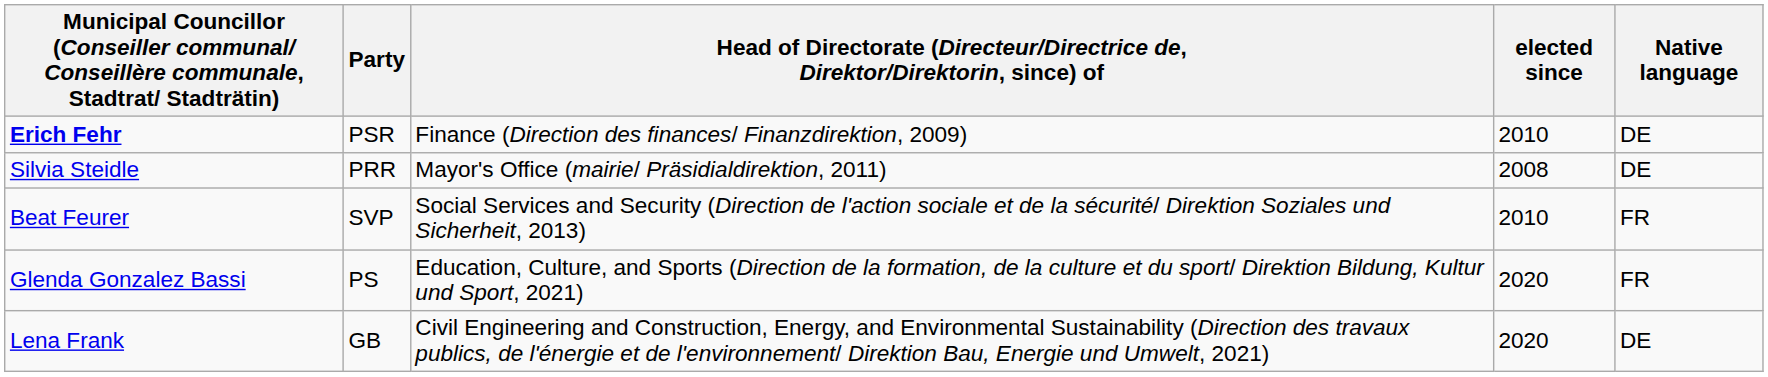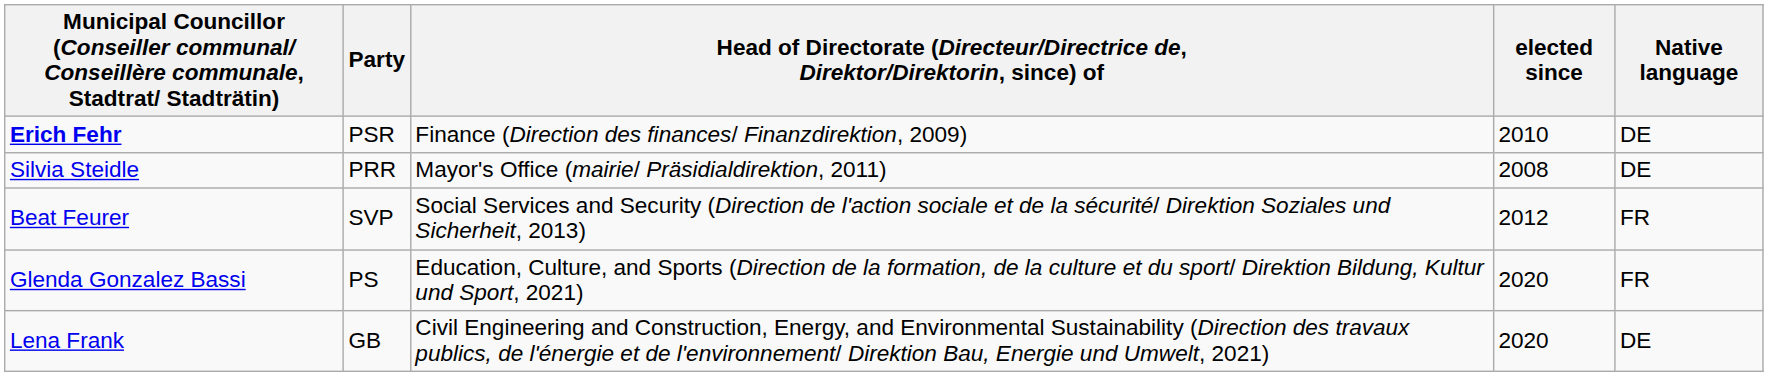 <table class="wikitable">
 <tr>
 <th>Municipal Councillor<br>(<em>Conseiller communal/ Conseillère communale</em>,<br>Stadtrat/ Stadträtin)</th>
 <th>Party</th>
 <th>Head of Directorate (<em>Directeur/Directrice de</em>,<br><em>Direktor/Direktorin</em>, since) of</th>
 <th>elected since</th>
 <th>Native language</th>
 </tr>
 <tr>
 <td><strong><a href='#'>Erich Fehr</a></strong></td>
 <td> PSR</td>
 <td>Finance (<em>Direction des finances</em>/ <em>Finanzdirektion</em>, 2009)</td>
 <td>2010</td>
 <td>DE</td>
 </tr>
 <tr>
 <td><a href='#'>Silvia Steidle</a></td>
 <td> PRR</td>
 <td>Mayor's Office (<em>mairie</em>/ <em>Präsidialdirektion</em>, 2011)</td>
 <td>2008</td>
 <td>DE</td>
 </tr>
 <tr>
 <td><a href='#'>Beat Feurer</a></td>
 <td> SVP</td>
 <td>Social Services and Security (<em>Direction de l'action sociale et de la sécurité</em>/ <em>Direktion Soziales und Sicherheit</em>, 2013)</td>
-<td>2010</td>
+<td>2012</td>
 <td>FR</td>
 </tr>
 <tr>
 <td><a href='#'>Glenda Gonzalez Bassi</a></td>
 <td> PS</td>
 <td>Education, Culture, and Sports (<em>Direction de la formation, de la culture et du sport</em>/ <em>Direktion Bildung, Kultur und Sport</em>, 2021)</td>
 <td>2020</td>
 <td>FR</td>
 </tr>
 <tr>
 <td><a href='#'>Lena Frank</a></td>
 <td> GB</td>
 <td>Civil Engineering and Construction, Energy, and Environmental Sustainability (<em>Direction des travaux publics, de l'énergie et de l'environnement</em>/ <em>Direktion Bau, Energie und Umwelt</em>, 2021)</td>
 <td>2020</td>
 <td>DE</td>
 </tr>
 </table>
